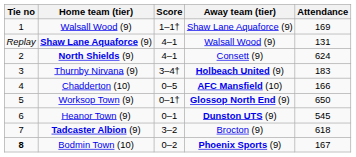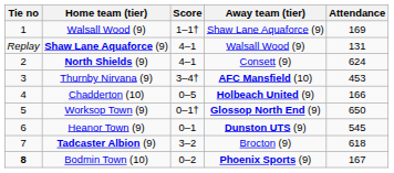 <table class="wikitable" style="text-align: center; font-size:85%">
 <tr>
 <th>Tie no</th>
 <th>Home team (tier)</th>
 <th>Score</th>
 <th>Away team (tier)</th>
 <th>Attendance</th>
 </tr>
 <tr>
 <td>1</td>
 <td><a href='#'>Walsall Wood</a> (9)</td>
 <td>1–1†</td>
 <td><a href='#'>Shaw Lane Aquaforce</a> (9)</td>
 <td>169</td>
 </tr>
 <tr>
 <td><em>Replay</em></td>
 <td><strong><a href='#'>Shaw Lane Aquaforce</a></strong> (9)</td>
 <td>4–1</td>
 <td><a href='#'>Walsall Wood</a> (9)</td>
 <td>131</td>
 </tr>
 <tr>
 <td>2</td>
 <td><strong><a href='#'>North Shields</a></strong> (9)</td>
 <td>4–1</td>
 <td><a href='#'>Consett</a> (9)</td>
 <td>624</td>
 </tr>
 <tr>
 <td>3</td>
 <td><a href='#'>Thurnby Nirvana</a> (9)</td>
 <td>3–4†</td>
-<td><strong><a href='#'>Holbeach United</a></strong> (9)</td>
-<td>183</td>
+<td><strong><a href='#'>AFC Mansfield</a></strong> (10)</td>
+<td>453</td>
 </tr>
 <tr>
 <td>4</td>
 <td><a href='#'>Chadderton</a> (10)</td>
 <td>0–5</td>
-<td><strong><a href='#'>AFC Mansfield</a></strong> (10)</td>
+<td><strong><a href='#'>Holbeach United</a></strong> (9)</td>
 <td>166</td>
 </tr>
 <tr>
 <td>5</td>
 <td><a href='#'>Worksop Town</a> (9)</td>
 <td>0–1†</td>
 <td><strong><a href='#'>Glossop North End</a></strong> (9)</td>
 <td>650</td>
 </tr>
 <tr>
 <td>6</td>
 <td><a href='#'>Heanor Town</a> (9)</td>
 <td>0–1</td>
 <td><strong><a href='#'>Dunston UTS</a></strong> (9)</td>
 <td>545</td>
 </tr>
 <tr>
 <td>7</td>
 <td><strong><a href='#'>Tadcaster Albion</a></strong> (9)</td>
 <td>3–2</td>
 <td><a href='#'>Brocton</a> (9)</td>
 <td>618</td>
 </tr>
 <tr>
 <td><strong>8</strong></td>
 <td><a href='#'>Bodmin Town</a> (10)</td>
 <td>0–2</td>
 <td><strong><a href='#'>Phoenix Sports</a></strong> (9)</td>
 <td>167</td>
 </tr>
 </table>
